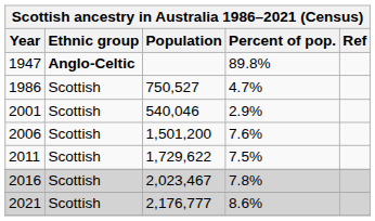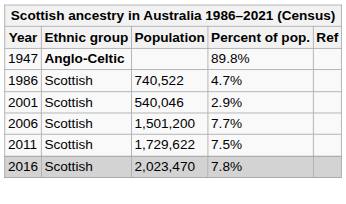 <table class="wikitable sortable" align="right" cellpadding="2" cellspacing="0">
 <tr ---->
 <th colspan=5>Scottish ancestry in Australia 1986–2021 (Census)</th>
 </tr>
 <tr>
 <th style="text-align:center;">Year</th>
 <th style="text-align:center;">Ethnic group</th>
 <th style="text-align:center;">Population</th>
 <th style="text-align:center;">Percent of pop.</th>
 <th style="text-align:center;">Ref</th>
 </tr>
 <tr>
 <td>1947</td>
 <td><strong>Anglo-Celtic</strong></td>
 <td></td>
 <td>89.8%</td>
 <td></td>
 </tr>
 <tr>
 <td>1986</td>
 <td>Scottish</td>
-<td>750,527</td>
+<td>740,522</td>
 <td>4.7%</td>
 <td></td>
 </tr>
 <tr>
 <td>2001</td>
 <td>Scottish</td>
 <td>540,046</td>
 <td>2.9%</td>
 <td></td>
 </tr>
 <tr>
 <td>2006</td>
 <td>Scottish</td>
 <td>1,501,200</td>
-<td>7.6%</td>
+<td>7.7%</td>
 <td></td>
 </tr>
 <tr>
 <td>2011</td>
 <td>Scottish</td>
 <td>1,729,622</td>
 <td>7.5%</td>
 <td></td>
 </tr>
 <tr>
 </tr>
 <tr class="sortbottom" bgcolor="lightgrey">
 <td>2016</td>
 <td>Scottish</td>
-<td>2,023,467</td>
+<td>2,023,470</td>
 <td>7.8%</td>
 <td></td>
 </tr>
 <tr>
 </tr>
-<tr class="sortbottom" bgcolor="lightgrey">
-<td>2021</td>
-<td>Scottish</td>
-<td>2,176,777</td>
-<td>8.6%</td>
-<td></td>
-</tr>
 <tr>
 </tr>
 </table>
